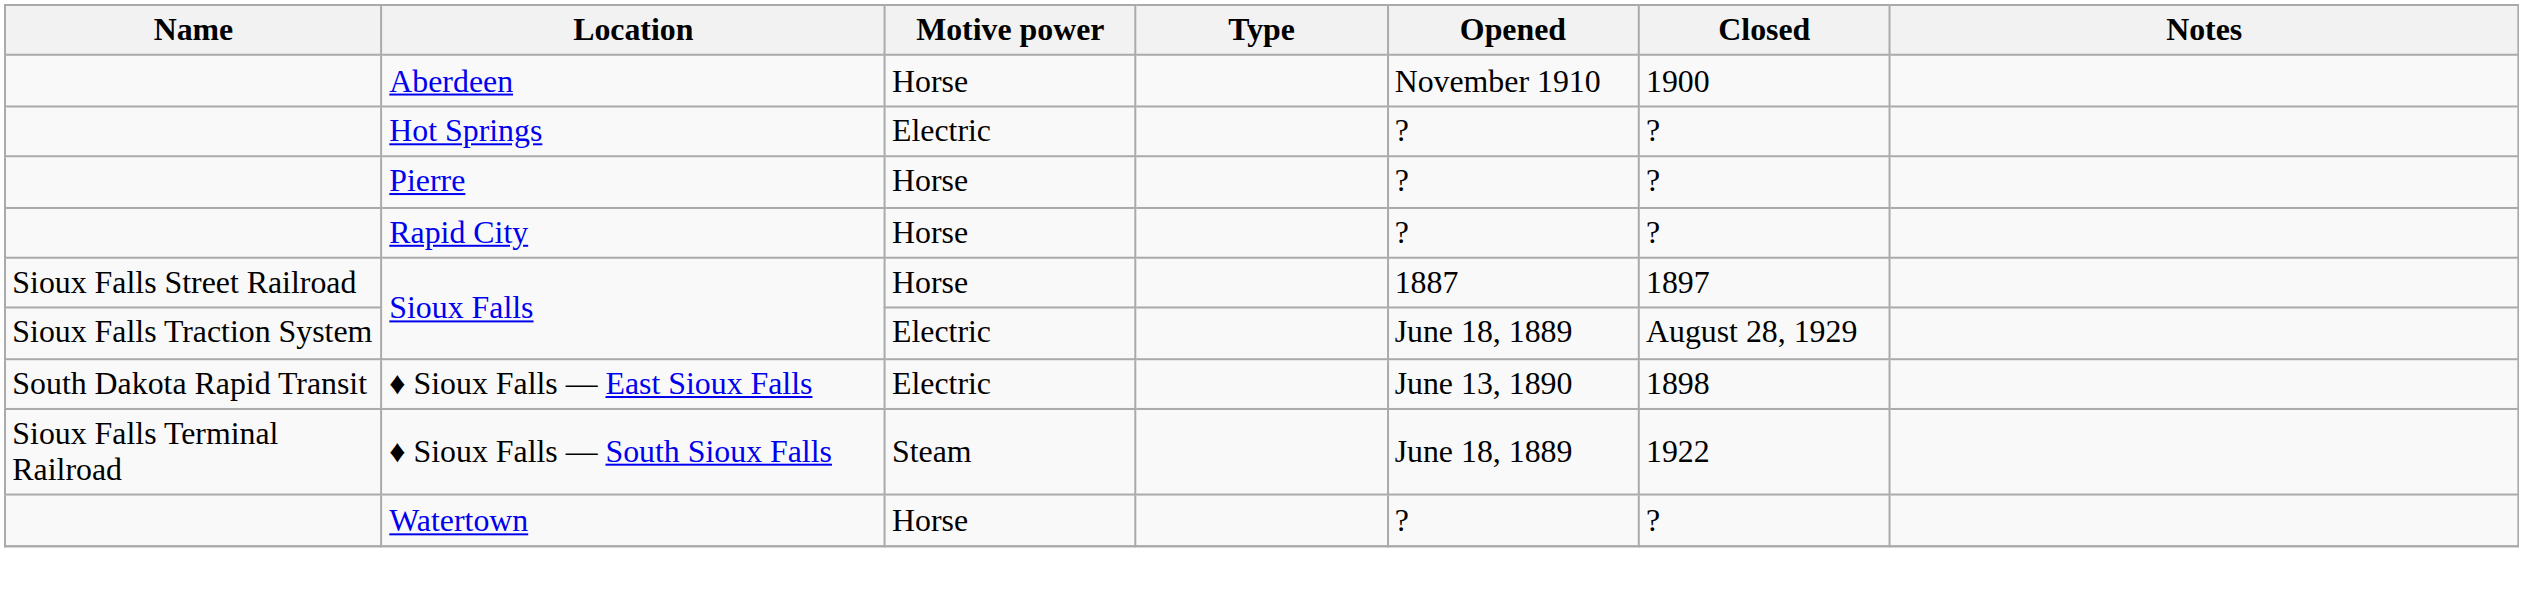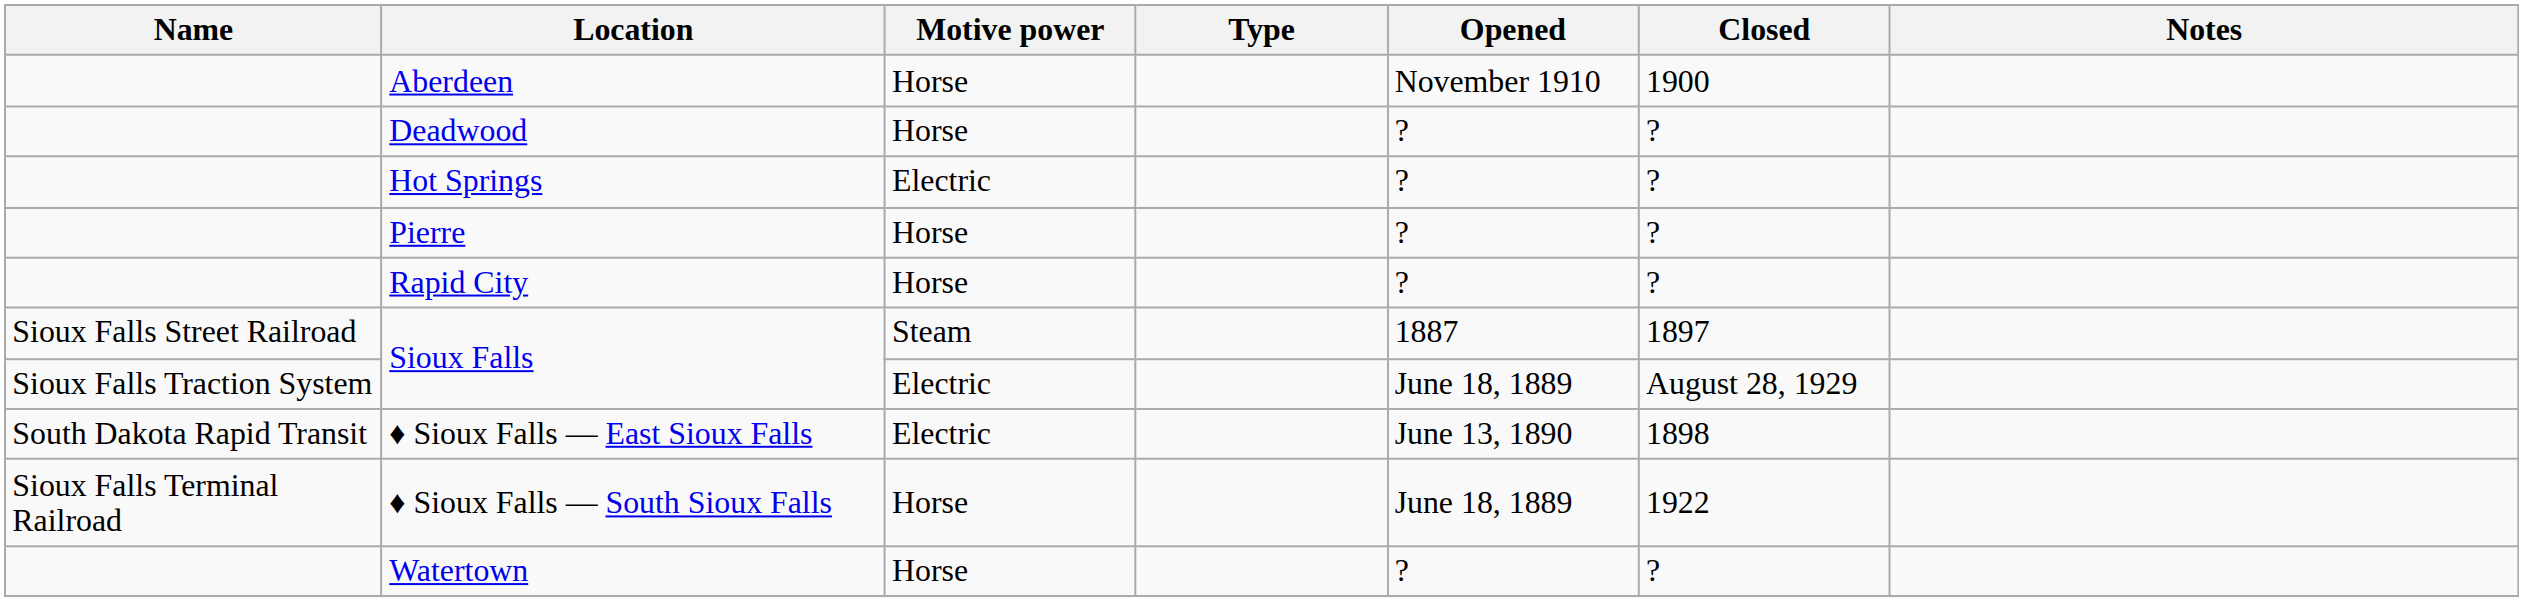 <table class="wikitable sortable" width=100%>
 <tr>
 <th width=15%>Name</th>
 <th width=20%>Location</th>
 <th width=10%>Motive power</th>
 <th width=10%>Type</th>
 <th width=10%>Opened</th>
 <th width=10%>Closed</th>
 <th class="unsortable" width=25%>Notes</th>
 </tr>
 <tr>
 <td> </td>
 <td><a href='#'>Aberdeen</a></td>
 <td>Horse</td>
 <td> </td>
 <td>November 1910</td>
 <td>1900</td>
+<td> </td>
+</tr>
+<tr>
+<td> </td>
+<td><a href='#'>Deadwood</a></td>
+<td>Horse</td>
+<td> </td>
+<td>?</td>
+<td>?</td>
 <td> </td>
 </tr>
 <tr>
 <td> </td>
 <td><a href='#'>Hot Springs</a></td>
 <td>Electric</td>
 <td> </td>
 <td>?</td>
 <td>?</td>
 <td> </td>
 </tr>
 <tr>
 <td> </td>
 <td><a href='#'>Pierre</a></td>
 <td>Horse</td>
 <td> </td>
 <td>?</td>
 <td>?</td>
 <td> </td>
 </tr>
 <tr>
 <td> </td>
 <td><a href='#'>Rapid City</a></td>
 <td>Horse</td>
 <td> </td>
 <td>?</td>
 <td>?</td>
 <td> </td>
 </tr>
 <tr>
 <td>Sioux Falls Street Railroad</td>
 <td rowspan="2"><a href='#'>Sioux Falls</a></td>
-<td>Horse</td>
+<td>Steam</td>
 <td> </td>
 <td>1887</td>
 <td>1897</td>
 <td> </td>
 </tr>
 <tr>
 <td>Sioux Falls Traction System</td>
 <td>Electric</td>
 <td> </td>
 <td>June 18, 1889</td>
 <td>August 28, 1929</td>
 <td> </td>
 </tr>
 <tr>
 <td>South Dakota Rapid Transit</td>
 <td>♦ Sioux Falls ― <a href='#'>East Sioux Falls</a></td>
 <td>Electric</td>
 <td> </td>
 <td>June 13, 1890</td>
 <td>1898</td>
 <td> </td>
 </tr>
 <tr>
 <td>Sioux Falls Terminal Railroad</td>
 <td>♦ Sioux Falls — <a href='#'>South Sioux Falls</a></td>
-<td>Steam</td>
+<td>Horse</td>
 <td> </td>
 <td>June 18, 1889</td>
 <td>1922</td>
 <td> </td>
 </tr>
 <tr>
 <td> </td>
 <td><a href='#'>Watertown</a></td>
 <td>Horse</td>
 <td> </td>
 <td>?</td>
 <td>?</td>
 <td> </td>
 </tr>
 <tr>
 </tr>
 </table>
